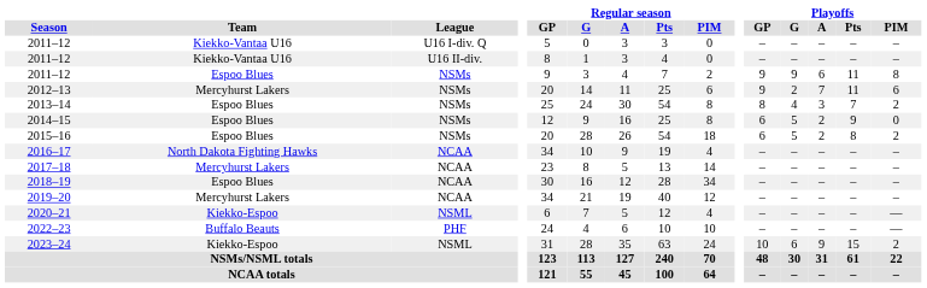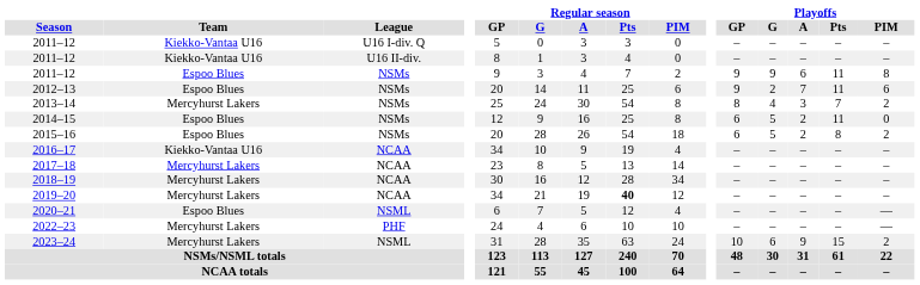 <table border="0" cellpadding="1" cellspacing="0" width="75%" style="text-align:center">
 <tr>
 <th colspan="3" bgcolor="#ffffff"> </th>
 <th rowspan="94" bgcolor="#ffffff"> </th>
 <th colspan="5"><a href='#'>Regular season</a></th>
 <th rowspan="94" bgcolor="#ffffff"> </th>
 <th colspan="5"><a href='#'>Playoffs</a></th>
 </tr>
 <tr bgcolor="#e0e0e0">
 <th><a href='#'>Season</a></th>
 <th>Team</th>
 <th>League</th>
 <th>GP</th>
 <th><a href='#'>G</a></th>
 <th><a href='#'>A</a></th>
 <th><a href='#'>Pts</a></th>
 <th><a href='#'>PIM</a></th>
 <th>GP</th>
 <th>G</th>
 <th>A</th>
 <th>Pts</th>
 <th>PIM</th>
 </tr>
 <tr>
 <td>2011–12</td>
 <td><a href='#'>Kiekko-Vantaa</a> U16</td>
 <td>U16 I-div. Q</td>
 <td>5</td>
 <td>0</td>
 <td>3</td>
 <td>3</td>
 <td>0</td>
 <td>–</td>
 <td>–</td>
 <td>–</td>
 <td>–</td>
 <td>–</td>
 </tr>
 <tr bgcolor="#f0f0f0">
 <td>2011–12</td>
 <td>Kiekko-Vantaa U16</td>
 <td>U16 II-div.</td>
 <td>8</td>
 <td>1</td>
 <td>3</td>
 <td>4</td>
 <td>0</td>
 <td>–</td>
 <td>–</td>
 <td>–</td>
 <td>–</td>
 <td>–</td>
 </tr>
 <tr>
 <td>2011–12</td>
 <td><a href='#'>Espoo Blues</a></td>
 <td><a href='#'>NSMs</a></td>
 <td>9</td>
 <td>3</td>
 <td>4</td>
 <td>7</td>
 <td>2</td>
 <td>9</td>
 <td>9</td>
 <td>6</td>
 <td>11</td>
 <td>8</td>
 </tr>
 <tr bgcolor="#f0f0f0">
 <td>2012–13</td>
-<td>Mercyhurst Lakers</td>
+<td>Espoo Blues</td>
 <td>NSMs</td>
 <td>20</td>
 <td>14</td>
 <td>11</td>
 <td>25</td>
 <td>6</td>
 <td>9</td>
 <td>2</td>
 <td>7</td>
 <td>11</td>
 <td>6</td>
 </tr>
 <tr>
 <td>2013–14</td>
-<td>Espoo Blues</td>
+<td>Mercyhurst Lakers</td>
 <td>NSMs</td>
 <td>25</td>
 <td>24</td>
 <td>30</td>
 <td>54</td>
 <td>8</td>
 <td>8</td>
 <td>4</td>
 <td>3</td>
 <td>7</td>
 <td>2</td>
 </tr>
 <tr bgcolor="#f0f0f0">
 <td>2014–15</td>
 <td>Espoo Blues</td>
 <td>NSMs</td>
 <td>12</td>
 <td>9</td>
 <td>16</td>
 <td>25</td>
 <td>8</td>
 <td>6</td>
 <td>5</td>
 <td>2</td>
-<td>9</td>
+<td>11</td>
 <td>0</td>
 </tr>
 <tr>
 <td>2015–16</td>
 <td>Espoo Blues</td>
 <td>NSMs</td>
 <td>20</td>
 <td>28</td>
 <td>26</td>
 <td>54</td>
 <td>18</td>
 <td>6</td>
 <td>5</td>
 <td>2</td>
 <td>8</td>
 <td>2</td>
 </tr>
 <tr bgcolor="#f0f0f0">
 <td><a href='#'>2016–17</a></td>
-<td><a href='#'>North Dakota Fighting Hawks</a></td>
+<td>Kiekko-Vantaa U16</td>
 <td><a href='#'>NCAA</a></td>
 <td>34</td>
 <td>10</td>
 <td>9</td>
 <td>19</td>
 <td>4</td>
 <td>–</td>
 <td>–</td>
 <td>–</td>
 <td>–</td>
 <td>–</td>
 </tr>
 <tr>
 <td><a href='#'>2017–18</a></td>
 <td><a href='#'>Mercyhurst Lakers</a></td>
 <td>NCAA</td>
 <td>23</td>
 <td>8</td>
 <td>5</td>
 <td>13</td>
 <td>14</td>
 <td>–</td>
 <td>–</td>
 <td>–</td>
 <td>–</td>
 <td>–</td>
 </tr>
 <tr bgcolor="#f0f0f0">
 <td><a href='#'>2018–19</a></td>
-<td>Espoo Blues</td>
+<td>Mercyhurst Lakers</td>
 <td>NCAA</td>
 <td>30</td>
 <td>16</td>
 <td>12</td>
 <td>28</td>
 <td>34</td>
 <td>–</td>
 <td>–</td>
 <td>–</td>
 <td>–</td>
 <td>–</td>
 </tr>
 <tr>
 <td><a href='#'>2019–20</a></td>
 <td>Mercyhurst Lakers</td>
 <td>NCAA</td>
 <td>34</td>
 <td>21</td>
 <td>19</td>
-<td>40</td>
+<td><strong>40</strong></td>
 <td>12</td>
 <td>–</td>
 <td>–</td>
 <td>–</td>
 <td>–</td>
 <td>–</td>
 </tr>
 <tr bgcolor="#f0f0f0">
 <td><a href='#'>2020–21</a></td>
-<td><a href='#'>Kiekko-Espoo</a></td>
+<td>Espoo Blues</td>
 <td><a href='#'>NSML</a></td>
 <td>6</td>
 <td>7</td>
 <td>5</td>
 <td>12</td>
 <td>4</td>
 <td>–</td>
 <td>–</td>
 <td>–</td>
 <td>–</td>
 <td>—</td>
 </tr>
 <tr>
 <td><a href='#'>2022–23</a></td>
-<td><a href='#'>Buffalo Beauts</a></td>
+<td>Mercyhurst Lakers</td>
 <td><a href='#'>PHF</a></td>
 <td>24</td>
 <td>4</td>
 <td>6</td>
 <td>10</td>
 <td>10</td>
 <td>–</td>
 <td>–</td>
 <td>–</td>
 <td>–</td>
 <td>—</td>
 </tr>
 <tr bgcolor="#f0f0f0">
 <td><a href='#'>2023–24</a></td>
-<td>Kiekko-Espoo</td>
+<td>Mercyhurst Lakers</td>
 <td>NSML</td>
 <td>31</td>
 <td>28</td>
 <td>35</td>
 <td>63</td>
 <td>24</td>
 <td>10</td>
 <td>6</td>
 <td>9</td>
 <td>15</td>
 <td>2</td>
 </tr>
 <tr bgcolor="#e0e0e0">
 <th colspan="3">NSMs/NSML totals</th>
 <th>123</th>
 <th>113</th>
 <th>127</th>
 <th>240</th>
 <th>70</th>
 <th>48</th>
 <th>30</th>
 <th>31</th>
 <th>61</th>
 <th>22</th>
 </tr>
 <tr bgcolor="#e0e0e0">
 <th colspan="3">NCAA totals</th>
 <th>121</th>
 <th>55</th>
 <th>45</th>
 <th>100</th>
 <th>64</th>
 <th>–</th>
 <th>–</th>
 <th>–</th>
 <th>–</th>
 <th>–</th>
 </tr>
 </table>
